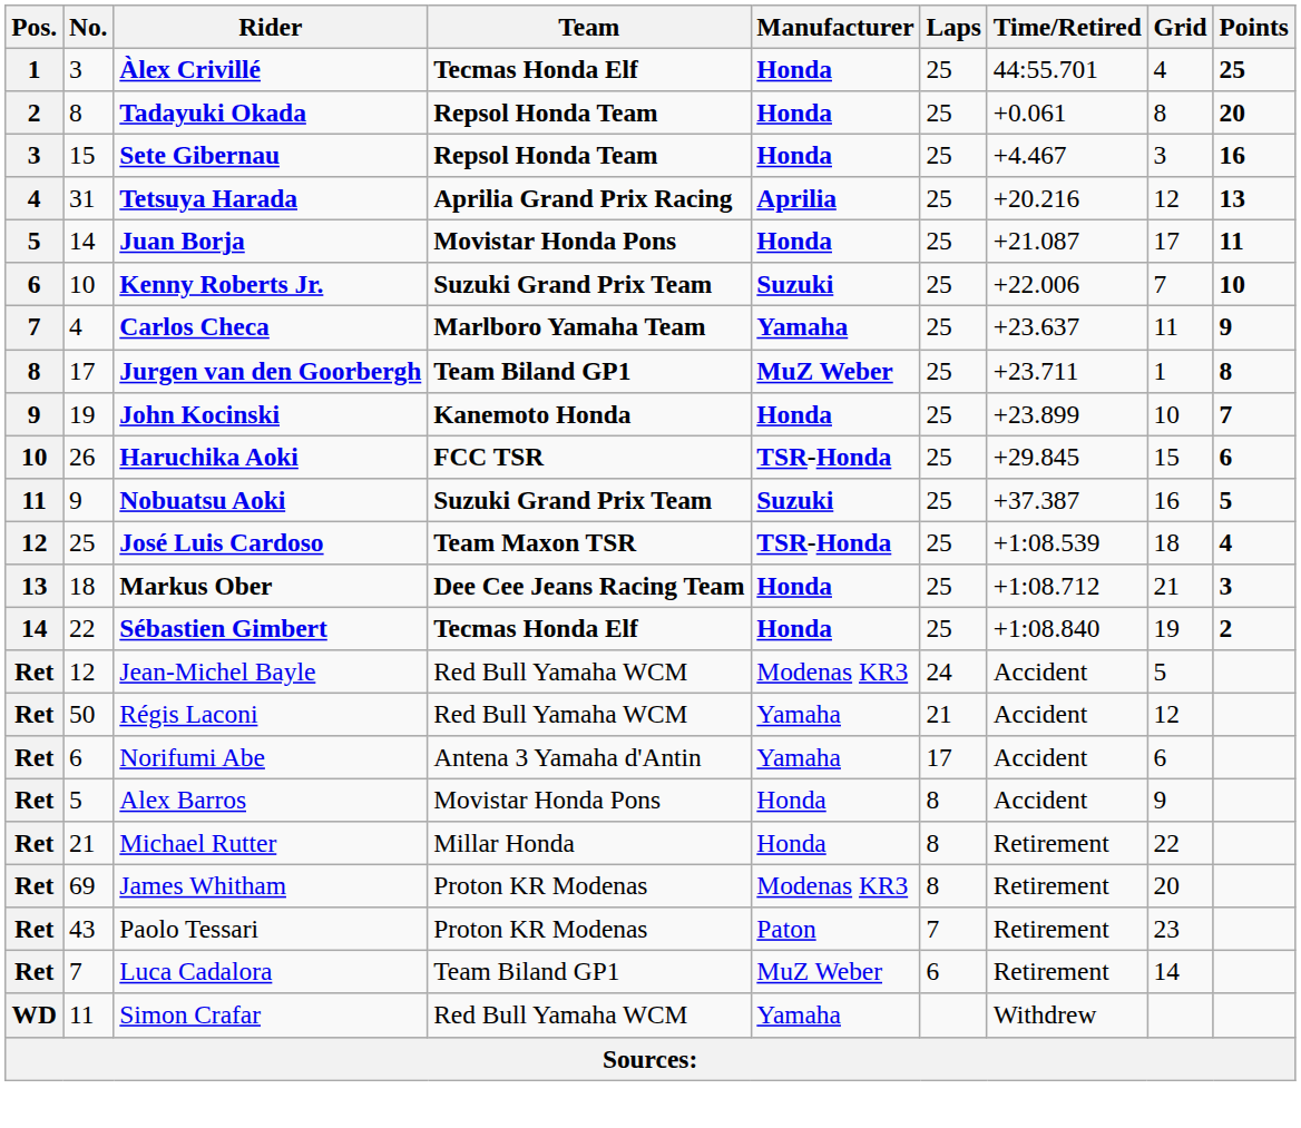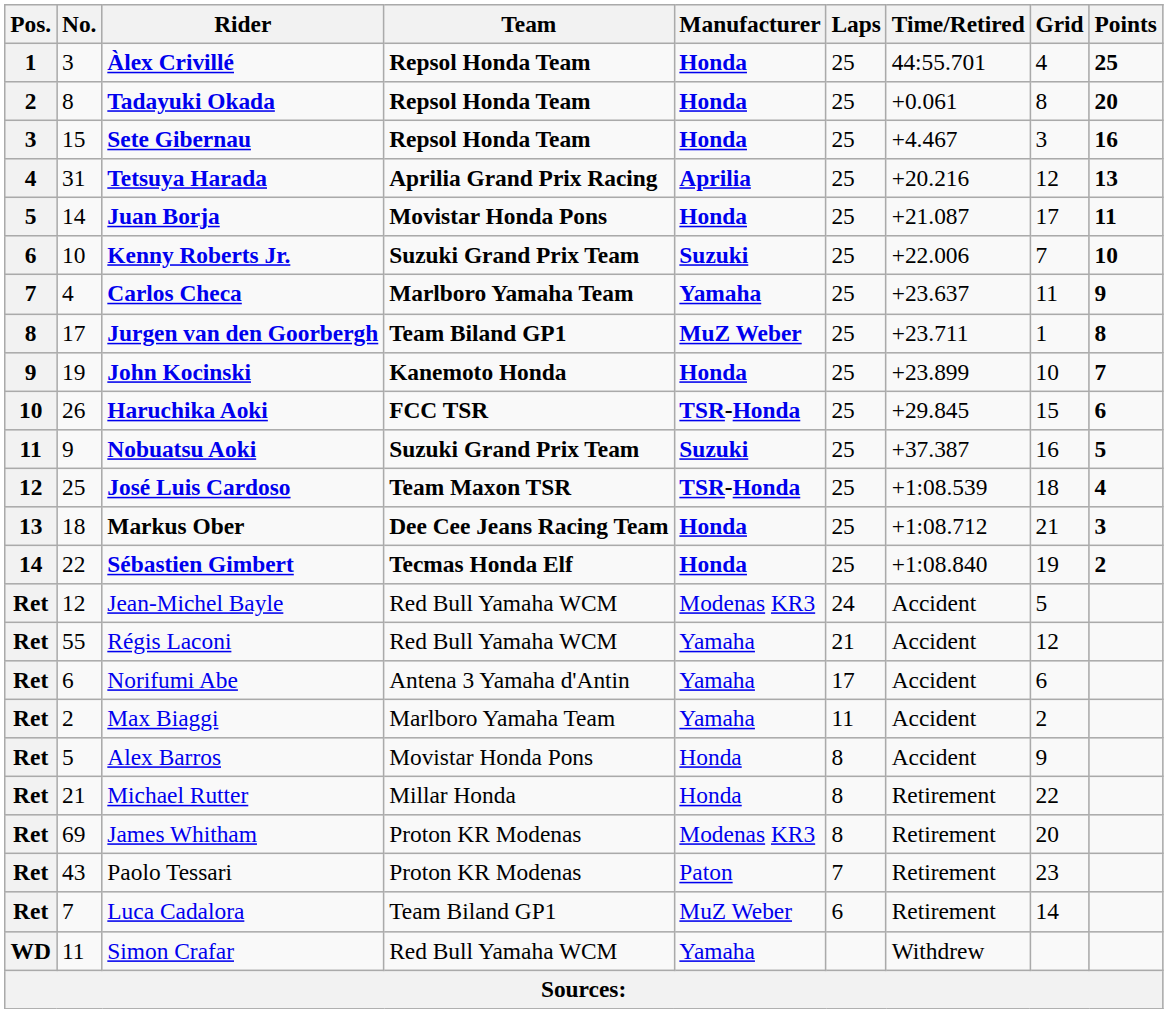 <table class="wikitable" style="font-size: 95%;">
 <tr>
 <th>Pos.</th>
 <th>No.</th>
 <th>Rider</th>
 <th>Team</th>
 <th>Manufacturer</th>
 <th>Laps</th>
 <th>Time/Retired</th>
 <th>Grid</th>
 <th>Points</th>
 </tr>
 <tr>
 <th>1</th>
 <td>3</td>
 <td> <strong><a href='#'>Àlex Crivillé</a></strong></td>
-<td><strong>Tecmas Honda Elf</strong></td>
+<td><strong>Repsol Honda Team</strong></td>
 <td><strong><a href='#'>Honda</a></strong></td>
 <td>25</td>
 <td>44:55.701</td>
 <td>4</td>
 <td><strong>25</strong></td>
 </tr>
 <tr>
 <th>2</th>
 <td>8</td>
 <td> <strong><a href='#'>Tadayuki Okada</a></strong></td>
 <td><strong>Repsol Honda Team</strong></td>
 <td><strong><a href='#'>Honda</a></strong></td>
 <td>25</td>
 <td>+0.061</td>
 <td>8</td>
 <td><strong>20</strong></td>
 </tr>
 <tr>
 <th>3</th>
 <td>15</td>
 <td> <strong><a href='#'>Sete Gibernau</a></strong></td>
 <td><strong>Repsol Honda Team</strong></td>
 <td><strong><a href='#'>Honda</a></strong></td>
 <td>25</td>
 <td>+4.467</td>
 <td>3</td>
 <td><strong>16</strong></td>
 </tr>
 <tr>
 <th>4</th>
 <td>31</td>
 <td> <strong><a href='#'>Tetsuya Harada</a></strong></td>
 <td><strong>Aprilia Grand Prix Racing</strong></td>
 <td><strong><a href='#'>Aprilia</a></strong></td>
 <td>25</td>
 <td>+20.216</td>
 <td>12</td>
 <td><strong>13</strong></td>
 </tr>
 <tr>
 <th>5</th>
 <td>14</td>
 <td> <strong><a href='#'>Juan Borja</a></strong></td>
 <td><strong>Movistar Honda Pons</strong></td>
 <td><strong><a href='#'>Honda</a></strong></td>
 <td>25</td>
 <td>+21.087</td>
 <td>17</td>
 <td><strong>11</strong></td>
 </tr>
 <tr>
 <th>6</th>
 <td>10</td>
 <td> <strong><a href='#'>Kenny Roberts Jr.</a></strong></td>
 <td><strong>Suzuki Grand Prix Team</strong></td>
 <td><strong><a href='#'>Suzuki</a></strong></td>
 <td>25</td>
 <td>+22.006</td>
 <td>7</td>
 <td><strong>10</strong></td>
 </tr>
 <tr>
 <th>7</th>
 <td>4</td>
 <td> <strong><a href='#'>Carlos Checa</a></strong></td>
 <td><strong>Marlboro Yamaha Team</strong></td>
 <td><strong><a href='#'>Yamaha</a></strong></td>
 <td>25</td>
 <td>+23.637</td>
 <td>11</td>
 <td><strong>9</strong></td>
 </tr>
 <tr>
 <th>8</th>
 <td>17</td>
 <td> <strong><a href='#'>Jurgen van den Goorbergh</a></strong></td>
 <td><strong>Team Biland GP1</strong></td>
 <td><strong><a href='#'>MuZ Weber</a></strong></td>
 <td>25</td>
 <td>+23.711</td>
 <td>1</td>
 <td><strong>8</strong></td>
 </tr>
 <tr>
 <th>9</th>
 <td>19</td>
 <td> <strong><a href='#'>John Kocinski</a></strong></td>
 <td><strong>Kanemoto Honda</strong></td>
 <td><strong><a href='#'>Honda</a></strong></td>
 <td>25</td>
 <td>+23.899</td>
 <td>10</td>
 <td><strong>7</strong></td>
 </tr>
 <tr>
 <th>10</th>
 <td>26</td>
 <td> <strong><a href='#'>Haruchika Aoki</a></strong></td>
 <td><strong>FCC TSR</strong></td>
 <td><strong><a href='#'>TSR</a>-<a href='#'>Honda</a></strong></td>
 <td>25</td>
 <td>+29.845</td>
 <td>15</td>
 <td><strong>6</strong></td>
 </tr>
 <tr>
 <th>11</th>
 <td>9</td>
 <td> <strong><a href='#'>Nobuatsu Aoki</a></strong></td>
 <td><strong>Suzuki Grand Prix Team</strong></td>
 <td><strong><a href='#'>Suzuki</a></strong></td>
 <td>25</td>
 <td>+37.387</td>
 <td>16</td>
 <td><strong>5</strong></td>
 </tr>
 <tr>
 <th>12</th>
 <td>25</td>
 <td> <strong><a href='#'>José Luis Cardoso</a></strong></td>
 <td><strong>Team Maxon TSR</strong></td>
 <td><strong><a href='#'>TSR</a>-<a href='#'>Honda</a></strong></td>
 <td>25</td>
 <td>+1:08.539</td>
 <td>18</td>
 <td><strong>4</strong></td>
 </tr>
 <tr>
 <th>13</th>
 <td>18</td>
 <td> <strong>Markus Ober</strong></td>
 <td><strong>Dee Cee Jeans Racing Team</strong></td>
 <td><strong><a href='#'>Honda</a></strong></td>
 <td>25</td>
 <td>+1:08.712</td>
 <td>21</td>
 <td><strong>3</strong></td>
 </tr>
 <tr>
 <th>14</th>
 <td>22</td>
 <td> <strong><a href='#'>Sébastien Gimbert</a></strong></td>
 <td><strong>Tecmas Honda Elf</strong></td>
 <td><strong><a href='#'>Honda</a></strong></td>
 <td>25</td>
 <td>+1:08.840</td>
 <td>19</td>
 <td><strong>2</strong></td>
 </tr>
 <tr>
 <th>Ret</th>
 <td>12</td>
 <td> <a href='#'>Jean-Michel Bayle</a></td>
 <td>Red Bull Yamaha WCM</td>
 <td><a href='#'>Modenas</a> <a href='#'>KR3</a></td>
 <td>24</td>
 <td>Accident</td>
 <td>5</td>
 <td></td>
 </tr>
 <tr>
 <th>Ret</th>
-<td>50</td>
+<td>55</td>
 <td> <a href='#'>Régis Laconi</a></td>
 <td>Red Bull Yamaha WCM</td>
 <td><a href='#'>Yamaha</a></td>
 <td>21</td>
 <td>Accident</td>
 <td>12</td>
 <td></td>
 </tr>
 <tr>
 <th>Ret</th>
 <td>6</td>
 <td> <a href='#'>Norifumi Abe</a></td>
 <td>Antena 3 Yamaha d'Antin</td>
 <td><a href='#'>Yamaha</a></td>
 <td>17</td>
 <td>Accident</td>
 <td>6</td>
+<td></td>
+</tr>
+<tr>
+<th>Ret</th>
+<td>2</td>
+<td> <a href='#'>Max Biaggi</a></td>
+<td>Marlboro Yamaha Team</td>
+<td><a href='#'>Yamaha</a></td>
+<td>11</td>
+<td>Accident</td>
+<td>2</td>
 <td></td>
 </tr>
 <tr>
 <th>Ret</th>
 <td>5</td>
 <td> <a href='#'>Alex Barros</a></td>
 <td>Movistar Honda Pons</td>
 <td><a href='#'>Honda</a></td>
 <td>8</td>
 <td>Accident</td>
 <td>9</td>
 <td></td>
 </tr>
 <tr>
 <th>Ret</th>
 <td>21</td>
 <td> <a href='#'>Michael Rutter</a></td>
 <td>Millar Honda</td>
 <td><a href='#'>Honda</a></td>
 <td>8</td>
 <td>Retirement</td>
 <td>22</td>
 <td></td>
 </tr>
 <tr>
 <th>Ret</th>
 <td>69</td>
 <td> <a href='#'>James Whitham</a></td>
 <td>Proton KR Modenas</td>
 <td><a href='#'>Modenas</a> <a href='#'>KR3</a></td>
 <td>8</td>
 <td>Retirement</td>
 <td>20</td>
 <td></td>
 </tr>
 <tr>
 <th>Ret</th>
 <td>43</td>
 <td> Paolo Tessari</td>
 <td>Proton KR Modenas</td>
 <td><a href='#'>Paton</a></td>
 <td>7</td>
 <td>Retirement</td>
 <td>23</td>
 <td></td>
 </tr>
 <tr>
 <th>Ret</th>
 <td>7</td>
 <td> <a href='#'>Luca Cadalora</a></td>
 <td>Team Biland GP1</td>
 <td><a href='#'>MuZ Weber</a></td>
 <td>6</td>
 <td>Retirement</td>
 <td>14</td>
 <td></td>
 </tr>
 <tr>
 <th>WD</th>
 <td>11</td>
 <td> <a href='#'>Simon Crafar</a></td>
 <td>Red Bull Yamaha WCM</td>
 <td><a href='#'>Yamaha</a></td>
 <td></td>
 <td>Withdrew</td>
 <td></td>
 <td></td>
 </tr>
 <tr>
 <th colspan=9>Sources: </th>
 </tr>
 </table>
